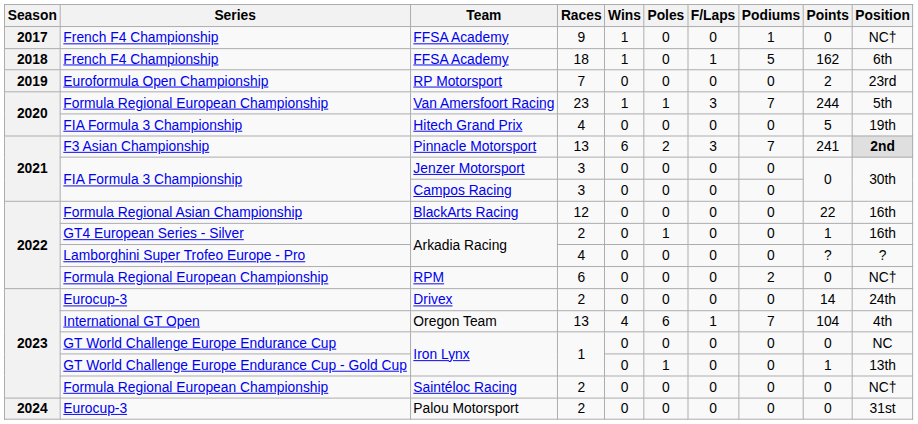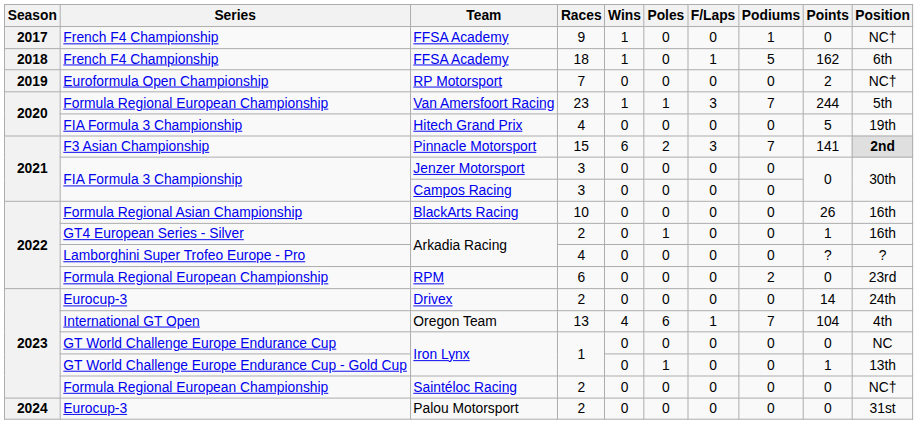 <table class="wikitable" style="font-size: 90%; text-align:center">
 <tr>
 <th>Season</th>
 <th>Series</th>
 <th>Team</th>
 <th>Races</th>
 <th>Wins</th>
 <th>Poles</th>
 <th>F/Laps</th>
 <th>Podiums</th>
 <th>Points</th>
 <th>Position</th>
 </tr>
 <tr>
 <th>2017</th>
 <td align=left><a href='#'>French F4 Championship</a></td>
 <td align=left><a href='#'>FFSA Academy</a></td>
 <td>9</td>
 <td>1</td>
 <td>0</td>
 <td>0</td>
 <td>1</td>
 <td>0</td>
 <td>NC†</td>
 </tr>
 <tr>
 <th>2018</th>
 <td align=left><a href='#'>French F4 Championship</a></td>
 <td align=left><a href='#'>FFSA Academy</a></td>
 <td>18</td>
 <td>1</td>
 <td>0</td>
 <td>1</td>
 <td>5</td>
 <td>162</td>
 <td>6th</td>
 </tr>
 <tr>
 <th>2019</th>
 <td align=left><a href='#'>Euroformula Open Championship</a></td>
 <td align=left><a href='#'>RP Motorsport</a></td>
 <td>7</td>
 <td>0</td>
 <td>0</td>
 <td>0</td>
 <td>0</td>
 <td>2</td>
-<td>23rd</td>
+<td>NC†</td>
 </tr>
 <tr>
 <th rowspan=2>2020</th>
 <td align=left><a href='#'>Formula Regional European Championship</a></td>
 <td align=left><a href='#'>Van Amersfoort Racing</a></td>
 <td>23</td>
 <td>1</td>
 <td>1</td>
 <td>3</td>
 <td>7</td>
 <td>244</td>
 <td>5th</td>
 </tr>
 <tr>
 <td align=left><a href='#'>FIA Formula 3 Championship</a></td>
 <td align=left><a href='#'>Hitech Grand Prix</a></td>
 <td>4</td>
 <td>0</td>
 <td>0</td>
 <td>0</td>
 <td>0</td>
 <td>5</td>
 <td>19th</td>
 </tr>
 <tr>
 <th rowspan=3>2021</th>
 <td align=left><a href='#'>F3 Asian Championship</a></td>
 <td align=left><a href='#'>Pinnacle Motorsport</a></td>
-<td>13</td>
+<td>15</td>
 <td>6</td>
 <td>2</td>
 <td>3</td>
 <td>7</td>
-<td>241</td>
+<td>141</td>
 <td style="background:#DFDFDF;"><strong>2nd</strong></td>
 </tr>
 <tr>
 <td rowspan=2 align=left><a href='#'>FIA Formula 3 Championship</a></td>
 <td align=left><a href='#'>Jenzer Motorsport</a></td>
 <td>3</td>
 <td>0</td>
 <td>0</td>
 <td>0</td>
 <td>0</td>
 <td rowspan=2>0</td>
 <td rowspan=2>30th</td>
 </tr>
 <tr>
 <td align=left><a href='#'>Campos Racing</a></td>
 <td>3</td>
 <td>0</td>
 <td>0</td>
 <td>0</td>
 <td>0</td>
 </tr>
 <tr>
 <th rowspan="4">2022</th>
 <td align=left><a href='#'>Formula Regional Asian Championship</a></td>
 <td align=left><a href='#'>BlackArts Racing</a></td>
-<td>12</td>
+<td>10</td>
 <td>0</td>
 <td>0</td>
 <td>0</td>
 <td>0</td>
-<td>22</td>
+<td>26</td>
 <td>16th</td>
 </tr>
 <tr>
 <td align=left><a href='#'>GT4 European Series - Silver</a></td>
 <td rowspan="2" align="left">Arkadia Racing</td>
 <td>2</td>
 <td>0</td>
 <td>1</td>
 <td>0</td>
 <td>0</td>
 <td>1</td>
 <td>16th</td>
 </tr>
 <tr>
 <td align=left><a href='#'>Lamborghini Super Trofeo Europe - Pro</a></td>
 <td>4</td>
 <td>0</td>
 <td>0</td>
 <td>0</td>
 <td>0</td>
 <td>?</td>
 <td>?</td>
 </tr>
 <tr>
 <td align=left><a href='#'>Formula Regional European Championship</a></td>
 <td align=left><a href='#'>RPM</a></td>
 <td>6</td>
 <td>0</td>
 <td>0</td>
 <td>0</td>
 <td>2</td>
 <td>0</td>
-<td>NC†</td>
+<td>23rd</td>
 </tr>
 <tr>
 <th rowspan="5">2023</th>
 <td align="left"><a href='#'>Eurocup-3</a></td>
 <td align="left"><a href='#'>Drivex</a></td>
 <td>2</td>
 <td>0</td>
 <td>0</td>
 <td>0</td>
 <td>0</td>
 <td>14</td>
 <td>24th</td>
 </tr>
 <tr>
 <td align=left><a href='#'>International GT Open</a></td>
 <td align=left>Oregon Team</td>
 <td>13</td>
 <td>4</td>
 <td>6</td>
 <td>1</td>
 <td>7</td>
 <td>104</td>
 <td>4th</td>
 </tr>
 <tr>
 <td align=left><a href='#'>GT World Challenge Europe Endurance Cup</a></td>
 <td rowspan="2" align="left"><a href='#'>Iron Lynx</a></td>
 <td rowspan="2">1</td>
 <td>0</td>
 <td>0</td>
 <td>0</td>
 <td>0</td>
 <td>0</td>
 <td>NC</td>
 </tr>
 <tr>
 <td align=left><a href='#'>GT World Challenge Europe Endurance Cup - Gold Cup</a></td>
 <td>0</td>
 <td>1</td>
 <td>0</td>
 <td>0</td>
 <td>1</td>
 <td>13th</td>
 </tr>
 <tr>
 <td align=left><a href='#'>Formula Regional European Championship</a></td>
 <td align=left><a href='#'>Saintéloc Racing</a></td>
 <td>2</td>
 <td>0</td>
 <td>0</td>
 <td>0</td>
 <td>0</td>
 <td>0</td>
 <td>NC†</td>
 </tr>
 <tr>
 <th>2024</th>
 <td align=left><a href='#'>Eurocup-3</a></td>
 <td align=left>Palou Motorsport</td>
 <td>2</td>
 <td>0</td>
 <td>0</td>
 <td>0</td>
 <td>0</td>
 <td>0</td>
 <td>31st</td>
 </tr>
 </table>
